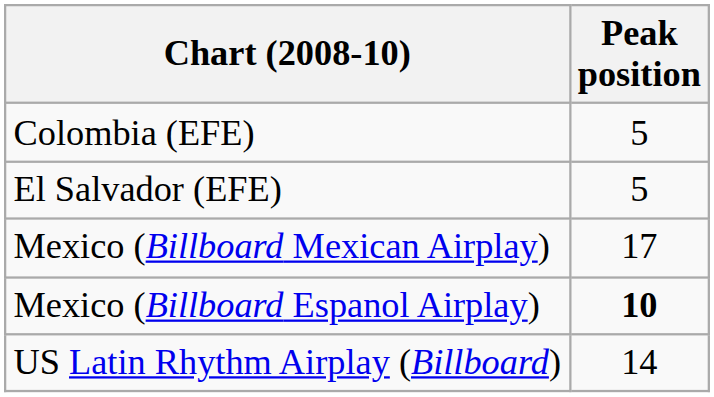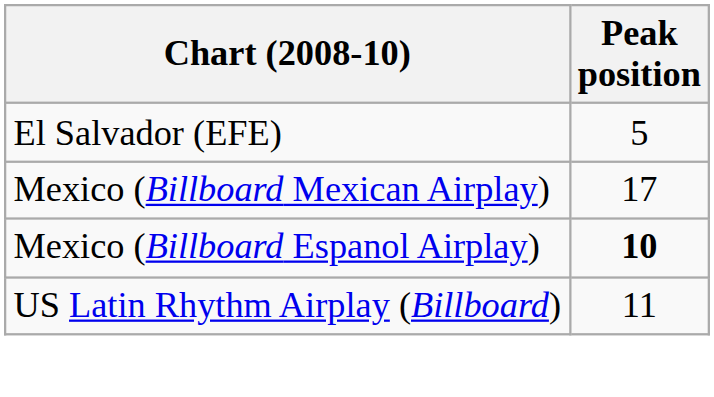 <table class="wikitable">
 <tr>
 <th align="center">Chart (2008-10)</th>
 <th align="center">Peak<br>position</th>
-</tr>
-<tr>
-<td>Colombia (EFE)</td>
-<td align="center">5</td>
 </tr>
 <tr>
 <td>El Salvador (EFE)</td>
 <td align="center">5</td>
 </tr>
 <tr>
 <td>Mexico  (<a href='#'><em>Billboard</em> Mexican Airplay</a>)</td>
 <td align="center">17</td>
 </tr>
 <tr>
 <td>Mexico  (<a href='#'><em>Billboard</em> Espanol Airplay</a>)</td>
 <td align="center"><strong>10</strong></td>
 </tr>
 <tr>
 <td>US <a href='#'>Latin Rhythm Airplay</a> (<em><a href='#'>Billboard</a></em>)</td>
-<td align="center">14</td>
+<td align="center">11</td>
 </tr>
 </table>
